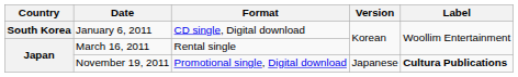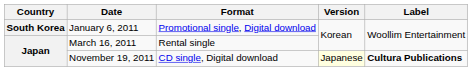 <table class="wikitable plainrowheaders">
 <tr>
 <th scope="col">Country</th>
 <th scope="col">Date</th>
 <th scope="col">Format</th>
 <th scope="col">Version</th>
 <th scope="col">Label</th>
 </tr>
 <tr>
 <th scope="row">South Korea</th>
 <td>January 6, 2011</td>
-<td><a href='#'>CD single</a>, Digital download</td>
+<td><a href='#'>Promotional single</a>, <a href='#'>Digital download</a></td>
 <td rowspan="2">Korean</td>
 <td rowspan="2">Woollim Entertainment</td>
 </tr>
 <tr>
 <th scope="row" rowspan="2">Japan</th>
 <td>March 16, 2011</td>
 <td>Rental single</td>
 </tr>
 <tr>
 <td>November 19, 2011</td>
-<td><a href='#'>Promotional single</a>, <a href='#'>Digital download</a></td>
-<td>Japanese</td>
+<td><a href='#'>CD single</a>, Digital download</td>
+<td style="background: lightyellow;">Japanese</td>
 <td><strong>Cultura Publications</strong></td>
 </tr>
 </table>
